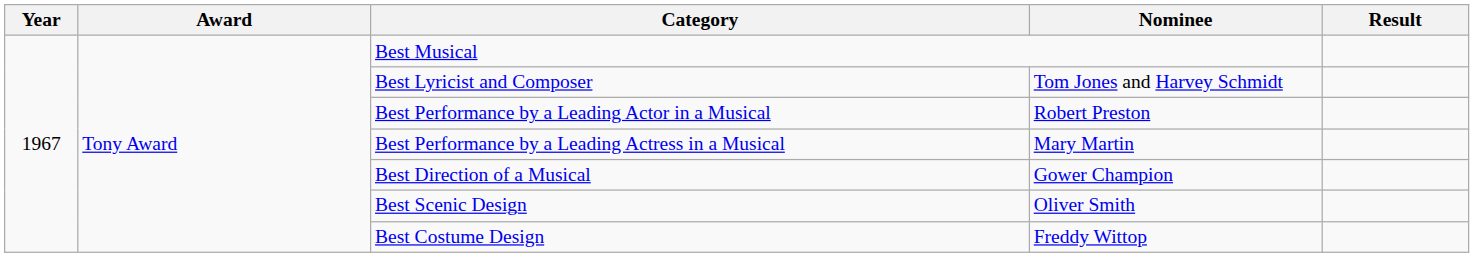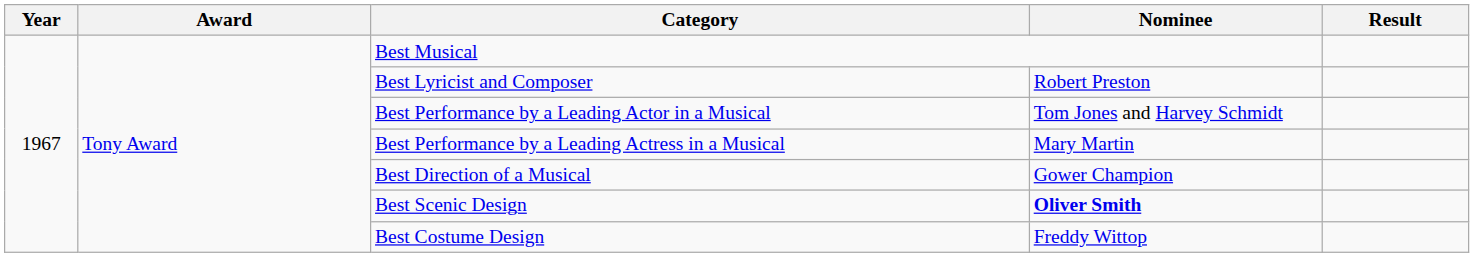 <table class="wikitable" width="95%">
 <tr>
 <th width="5%">Year</th>
 <th width="20%">Award</th>
 <th width="45%">Category</th>
 <th width="20%">Nominee</th>
 <th width="10%">Result</th>
 </tr>
 <tr>
 <td rowspan="7" align="center">1967</td>
 <td rowspan="7"><a href='#'>Tony Award</a></td>
 <td colspan="2"><a href='#'>Best Musical</a></td>
 <td></td>
 </tr>
 <tr>
 <td><a href='#'>Best Lyricist and Composer</a></td>
-<td><a href='#'>Tom Jones</a> and <a href='#'>Harvey Schmidt</a></td>
+<td><a href='#'>Robert Preston</a></td>
 <td></td>
 </tr>
 <tr>
 <td><a href='#'>Best Performance by a Leading Actor in a Musical</a></td>
-<td><a href='#'>Robert Preston</a></td>
+<td><a href='#'>Tom Jones</a> and <a href='#'>Harvey Schmidt</a></td>
 <td></td>
 </tr>
 <tr>
 <td><a href='#'>Best Performance by a Leading Actress in a Musical</a></td>
 <td><a href='#'>Mary Martin</a></td>
 <td></td>
 </tr>
 <tr>
 <td><a href='#'>Best Direction of a Musical</a></td>
 <td><a href='#'>Gower Champion</a></td>
 <td></td>
 </tr>
 <tr>
 <td><a href='#'>Best Scenic Design</a></td>
-<td><a href='#'>Oliver Smith</a></td>
+<td><strong><a href='#'>Oliver Smith</a></strong></td>
 <td></td>
 </tr>
 <tr>
 <td><a href='#'>Best Costume Design</a></td>
 <td><a href='#'>Freddy Wittop</a></td>
 <td></td>
 </tr>
 </table>
